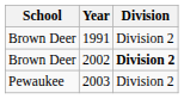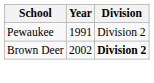 <table class="wikitable">
 <tr>
 <th>School</th>
 <th>Year</th>
 <th>Division</th>
 </tr>
 <tr>
-<td>Brown Deer</td>
+<td>Pewaukee</td>
 <td>1991</td>
 <td>Division 2</td>
 </tr>
 <tr>
 <td>Brown Deer</td>
 <td>2002</td>
 <td><strong>Division 2</strong></td>
 </tr>
-<tr>
-<td>Pewaukee</td>
-<td>2003</td>
-<td>Division 2</td>
-</tr>
 </table>
